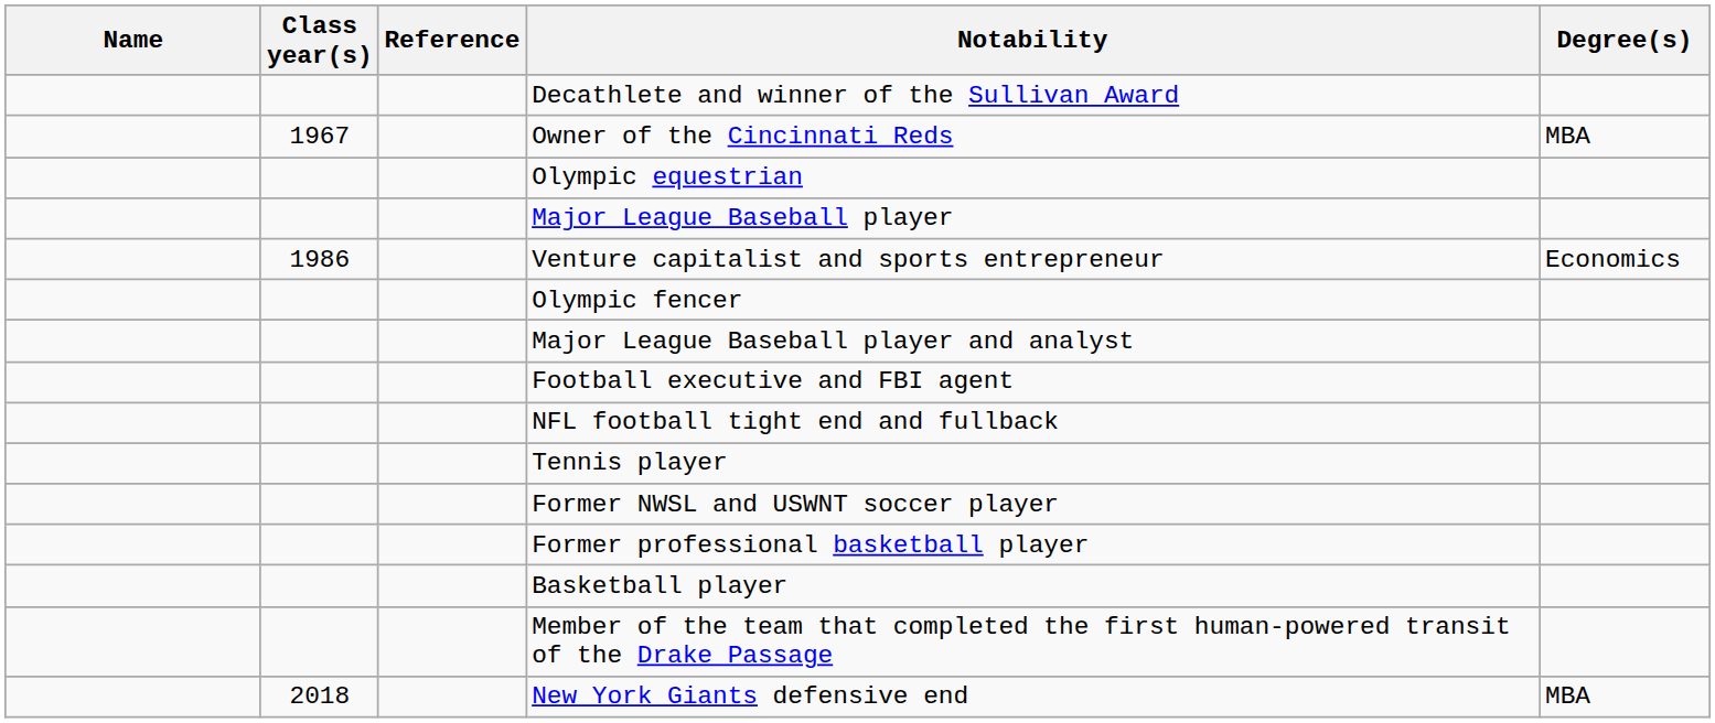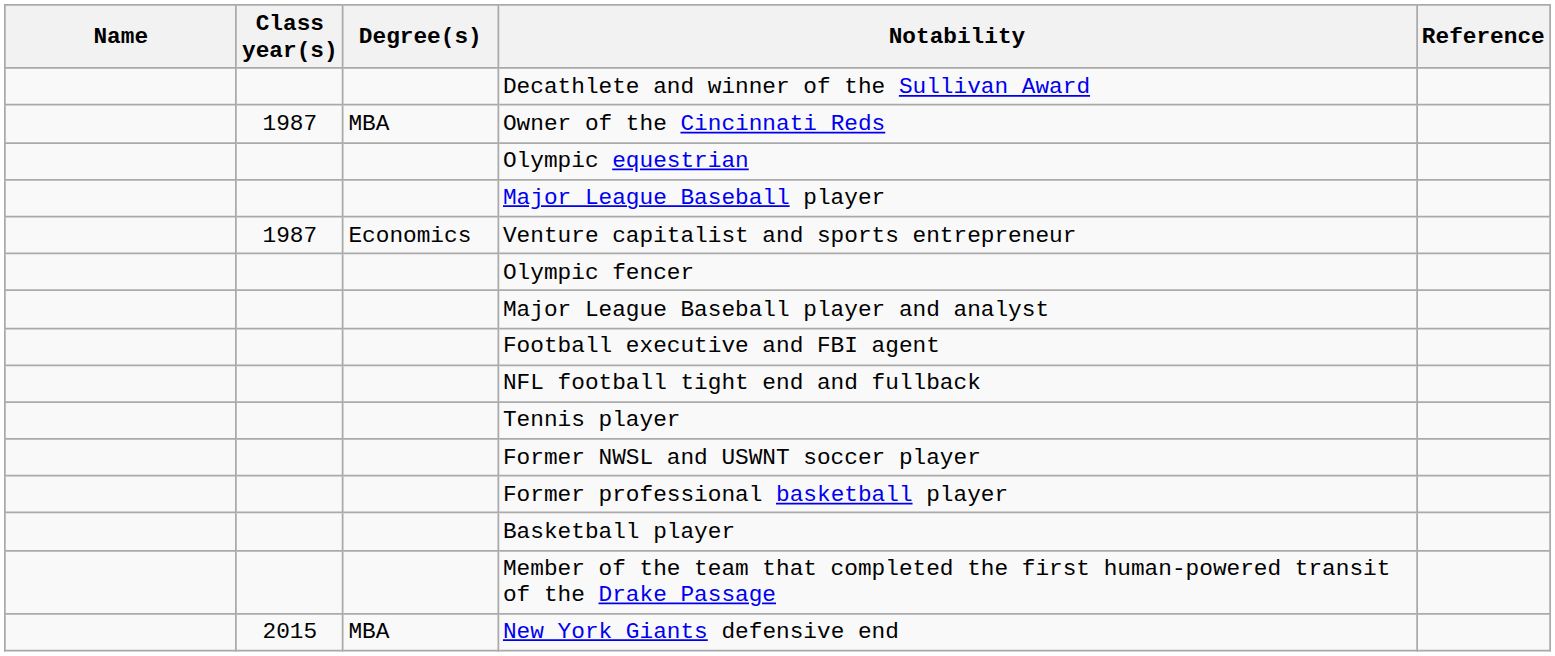 <table class="wikitable sortable" style="width:100%">
 <tr>
 <th style="width:15%;">Name</th>
 <th style="width:5%;">Class year(s)</th>
+<th style="width:10%;">Degree(s)</th>
+<th style="width:*;" class="unsortable">Notability</th>
 <th style="width:5%;" class="unsortable">Reference</th>
-<th style="width:*;" class="unsortable">Notability</th>
-<th style="width:10%;">Degree(s)</th>
 </tr>
 <tr>
 <td></td>
 <td style="text-align:center;"></td>
+<td></td>
+<td>Decathlete and winner of the <a href='#'>Sullivan Award</a></td>
 <td style="text-align:center;"></td>
-<td>Decathlete and winner of the <a href='#'>Sullivan Award</a></td>
-<td></td>
 </tr>
 <tr>
 <td></td>
-<td style="text-align:center;">1967</td>
+<td style="text-align:center;">1987</td>
+<td>MBA</td>
+<td>Owner of the <a href='#'>Cincinnati Reds</a></td>
 <td style="text-align:center;"></td>
-<td>Owner of the <a href='#'>Cincinnati Reds</a></td>
-<td>MBA</td>
 </tr>
 <tr>
 <td></td>
 <td style="text-align:center;"></td>
+<td></td>
+<td>Olympic <a href='#'>equestrian</a></td>
 <td style="text-align:center;"></td>
-<td>Olympic <a href='#'>equestrian</a></td>
-<td></td>
 </tr>
 <tr>
 <td></td>
 <td style="text-align:center;"></td>
+<td></td>
+<td><a href='#'>Major League Baseball</a> player</td>
 <td style="text-align:center;"></td>
-<td><a href='#'>Major League Baseball</a> player</td>
-<td></td>
 </tr>
 <tr>
 <td></td>
-<td style="text-align:center;">1986</td>
+<td style="text-align:center;">1987</td>
+<td>Economics</td>
+<td>Venture capitalist and sports entrepreneur</td>
 <td style="text-align:center;"></td>
-<td>Venture capitalist and sports entrepreneur</td>
-<td>Economics</td>
 </tr>
 <tr>
 <td></td>
 <td style="text-align:center;"></td>
+<td></td>
+<td>Olympic fencer</td>
 <td style="text-align:center;"></td>
-<td>Olympic fencer</td>
-<td></td>
 </tr>
 <tr>
 <td></td>
 <td style="text-align:center;"></td>
+<td></td>
+<td>Major League Baseball player and analyst</td>
 <td style="text-align:center;"></td>
-<td>Major League Baseball player and analyst</td>
-<td></td>
 </tr>
 <tr>
 <td></td>
 <td style="text-align:center;"></td>
+<td></td>
+<td>Football executive and FBI agent</td>
 <td style="text-align:center;"></td>
-<td>Football executive and FBI agent</td>
-<td></td>
 </tr>
 <tr>
 <td></td>
 <td style="text-align:center;"></td>
+<td></td>
+<td>NFL football tight end and fullback</td>
 <td style="text-align:center;"></td>
-<td>NFL football tight end and fullback</td>
-<td></td>
 </tr>
 <tr>
 <td></td>
 <td style="text-align:center;"></td>
+<td></td>
+<td>Tennis player</td>
 <td style="text-align:center;"></td>
-<td>Tennis player</td>
-<td></td>
 </tr>
 <tr>
 <td></td>
 <td style="text-align:center;"></td>
+<td></td>
+<td>Former NWSL and USWNT soccer player</td>
 <td style="text-align:center;"></td>
-<td>Former NWSL and USWNT soccer player</td>
-<td></td>
 </tr>
 <tr>
 <td></td>
 <td style="text-align:center;"></td>
+<td></td>
+<td>Former professional <a href='#'>basketball</a> player</td>
 <td style="text-align:center;"></td>
-<td>Former professional <a href='#'>basketball</a> player</td>
-<td></td>
 </tr>
 <tr>
 <td></td>
 <td style="text-align:center;"></td>
+<td></td>
+<td>Basketball player</td>
 <td style="text-align:center;"></td>
-<td>Basketball player</td>
-<td></td>
 </tr>
 <tr>
 <td></td>
 <td style="text-align:center;"></td>
+<td></td>
+<td>Member of the team that completed the first human-powered transit of the <a href='#'>Drake Passage</a></td>
 <td style="text-align:center;"></td>
-<td>Member of the team that completed the first human-powered transit of the <a href='#'>Drake Passage</a></td>
-<td></td>
 </tr>
 <tr>
 <td></td>
-<td style="text-align:center;">2018</td>
+<td style="text-align:center;">2015</td>
+<td>MBA</td>
+<td><a href='#'>New York Giants</a> defensive end</td>
 <td style="text-align:center;"></td>
-<td><a href='#'>New York Giants</a> defensive end</td>
-<td>MBA</td>
 </tr>
 </table>
